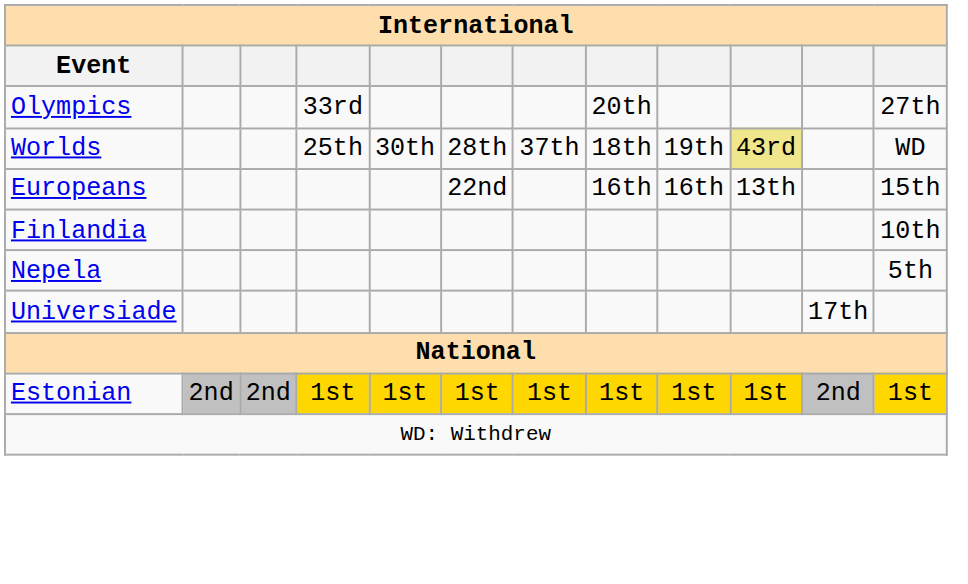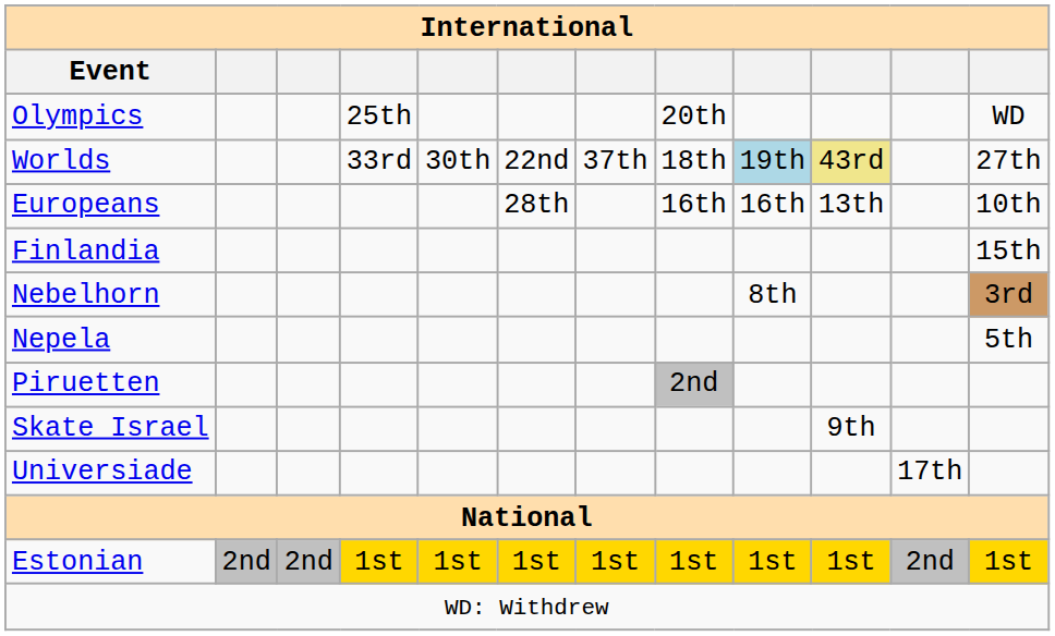 <table class="wikitable" style="text-align:center">
 <tr>
 <th style="background-color: #ffdead; " colspan=12 align=center>International</th>
 </tr>
 <tr>
 <th>Event</th>
 <th></th>
 <th></th>
 <th></th>
 <th></th>
 <th></th>
 <th></th>
 <th></th>
 <th></th>
 <th></th>
 <th></th>
 <th></th>
 </tr>
 <tr>
 <td align=left><a href='#'>Olympics</a></td>
 <td></td>
 <td></td>
-<td>33rd</td>
+<td>25th</td>
 <td></td>
 <td></td>
 <td></td>
 <td>20th</td>
 <td></td>
 <td></td>
 <td></td>
-<td>27th</td>
+<td>WD</td>
 </tr>
 <tr>
 <td align=left><a href='#'>Worlds</a></td>
 <td></td>
 <td></td>
-<td>25th</td>
+<td>33rd</td>
 <td>30th</td>
-<td>28th</td>
+<td>22nd</td>
 <td>37th</td>
 <td>18th</td>
-<td>19th</td>
+<td style="background: lightblue;">19th</td>
 <td style="background: khaki;">43rd</td>
 <td></td>
-<td>WD</td>
+<td>27th</td>
 </tr>
 <tr>
 <td align=left><a href='#'>Europeans</a></td>
 <td></td>
 <td></td>
 <td></td>
 <td></td>
-<td>22nd</td>
+<td>28th</td>
 <td></td>
 <td>16th</td>
 <td>16th</td>
 <td>13th</td>
 <td></td>
-<td>15th</td>
+<td>10th</td>
 </tr>
 <tr>
 <td align=left><a href='#'>Finlandia</a></td>
 <td></td>
 <td></td>
 <td></td>
 <td></td>
 <td></td>
 <td></td>
 <td></td>
 <td></td>
 <td></td>
 <td></td>
-<td>10th</td>
+<td>15th</td>
+</tr>
+<tr>
+<td align=left><a href='#'>Nebelhorn</a></td>
+<td></td>
+<td></td>
+<td></td>
+<td></td>
+<td></td>
+<td></td>
+<td></td>
+<td>8th</td>
+<td></td>
+<td></td>
+<td bgcolor=cc9966>3rd</td>
 </tr>
 <tr>
 <td align=left><a href='#'>Nepela</a></td>
 <td></td>
 <td></td>
 <td></td>
 <td></td>
 <td></td>
 <td></td>
 <td></td>
 <td></td>
 <td></td>
 <td></td>
 <td>5th</td>
+</tr>
+<tr>
+<td align=left><a href='#'>Piruetten</a></td>
+<td></td>
+<td></td>
+<td></td>
+<td></td>
+<td></td>
+<td></td>
+<td bgcolor=silver>2nd</td>
+<td></td>
+<td></td>
+<td></td>
+<td></td>
+</tr>
+<tr>
+<td align=left><a href='#'>Skate Israel</a></td>
+<td></td>
+<td></td>
+<td></td>
+<td></td>
+<td></td>
+<td></td>
+<td></td>
+<td></td>
+<td>9th</td>
+<td></td>
+<td></td>
 </tr>
 <tr>
 <td align=left><a href='#'>Universiade</a></td>
 <td></td>
 <td></td>
 <td></td>
 <td></td>
 <td></td>
 <td></td>
 <td></td>
 <td></td>
 <td></td>
 <td>17th</td>
 <td></td>
 </tr>
 <tr>
 <th style="background-color: #ffdead; " colspan=12 align=center>National</th>
 </tr>
 <tr>
 <td align=left><a href='#'>Estonian</a></td>
 <td bgcolor=silver>2nd</td>
 <td bgcolor=silver>2nd</td>
 <td bgcolor=gold>1st</td>
 <td bgcolor=gold>1st</td>
 <td bgcolor=gold>1st</td>
 <td bgcolor=gold>1st</td>
 <td bgcolor=gold>1st</td>
 <td bgcolor=gold>1st</td>
 <td bgcolor=gold>1st</td>
 <td bgcolor=silver>2nd</td>
 <td bgcolor=gold>1st</td>
 </tr>
 <tr>
 <td colspan=12 align=center><small> WD: Withdrew </small></td>
 </tr>
 </table>
